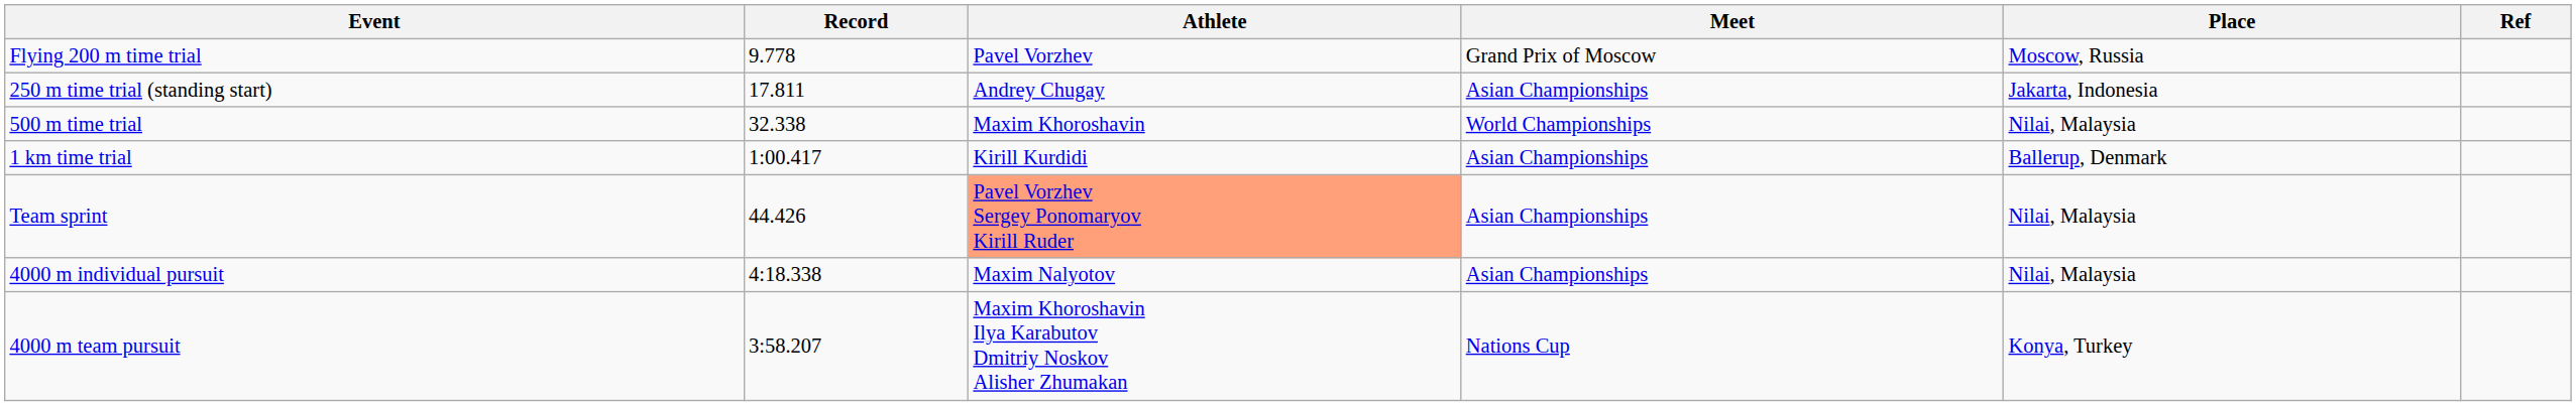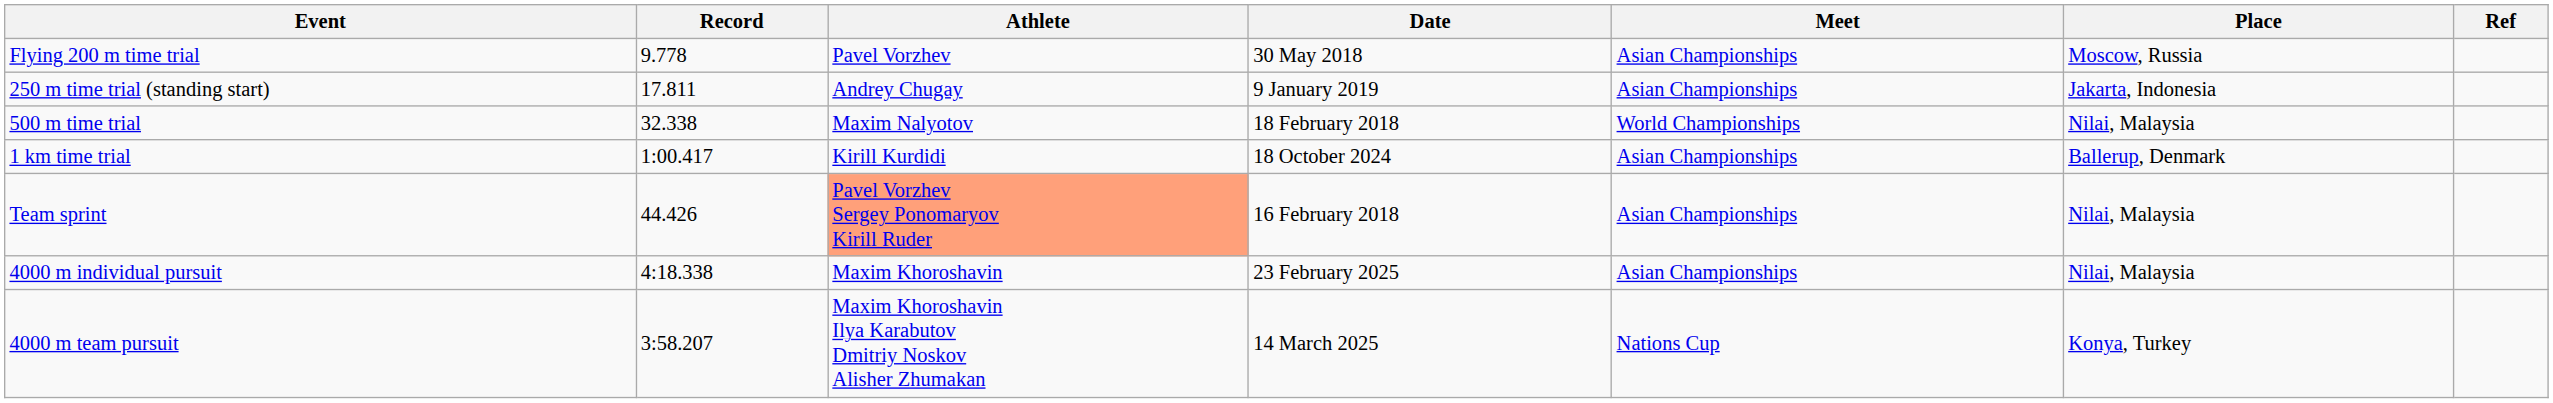 <table class="wikitable" style="font-size:95%; width: 95%;">
 <tr>
 <th>Event</th>
 <th>Record</th>
 <th>Athlete</th>
+<th>Date</th>
 <th>Meet</th>
 <th>Place</th>
 <th>Ref</th>
 </tr>
 <tr>
 <td><a href='#'>Flying 200 m time trial</a></td>
 <td>9.778</td>
 <td><a href='#'>Pavel Vorzhev</a></td>
-<td>Grand Prix of Moscow</td>
+<td>30 May 2018</td>
+<td><a href='#'>Asian Championships</a></td>
 <td><a href='#'>Moscow</a>, Russia</td>
 <td></td>
 </tr>
 <tr>
 <td><a href='#'>250 m time trial</a> (standing start)</td>
 <td>17.811</td>
 <td><a href='#'>Andrey Chugay</a></td>
+<td>9 January 2019</td>
 <td><a href='#'>Asian Championships</a></td>
 <td><a href='#'>Jakarta</a>, Indonesia</td>
 <td></td>
 </tr>
 <tr>
 <td><a href='#'>500 m time trial</a></td>
 <td>32.338</td>
-<td><a href='#'>Maxim Khoroshavin</a></td>
+<td><a href='#'>Maxim Nalyotov</a></td>
+<td>18 February 2018</td>
 <td><a href='#'>World Championships</a></td>
 <td><a href='#'>Nilai</a>, Malaysia</td>
 <td></td>
 </tr>
 <tr>
 <td><a href='#'>1 km time trial</a></td>
 <td>1:00.417</td>
 <td><a href='#'>Kirill Kurdidi</a></td>
+<td>18 October 2024</td>
 <td><a href='#'>Asian Championships</a></td>
 <td><a href='#'>Ballerup</a>, Denmark</td>
 <td></td>
 </tr>
 <tr>
 <td><a href='#'>Team sprint</a></td>
 <td>44.426</td>
 <td style="background: lightsalmon;"><a href='#'>Pavel Vorzhev</a><br><a href='#'>Sergey Ponomaryov</a><br><a href='#'>Kirill Ruder</a></td>
+<td>16 February 2018</td>
 <td><a href='#'>Asian Championships</a></td>
 <td><a href='#'>Nilai</a>, Malaysia</td>
 <td></td>
 </tr>
 <tr>
 <td><a href='#'>4000 m individual pursuit</a></td>
 <td>4:18.338</td>
-<td><a href='#'>Maxim Nalyotov</a></td>
+<td><a href='#'>Maxim Khoroshavin</a></td>
+<td>23 February 2025</td>
 <td><a href='#'>Asian Championships</a></td>
 <td><a href='#'>Nilai</a>, Malaysia</td>
 <td></td>
 </tr>
 <tr>
 <td><a href='#'>4000 m team pursuit</a></td>
 <td>3:58.207</td>
 <td><a href='#'>Maxim Khoroshavin</a><br><a href='#'>Ilya Karabutov</a><br><a href='#'>Dmitriy Noskov</a><br><a href='#'>Alisher Zhumakan</a></td>
+<td>14 March 2025</td>
 <td><a href='#'>Nations Cup</a></td>
 <td><a href='#'>Konya</a>, Turkey</td>
 <td></td>
 </tr>
 </table>
